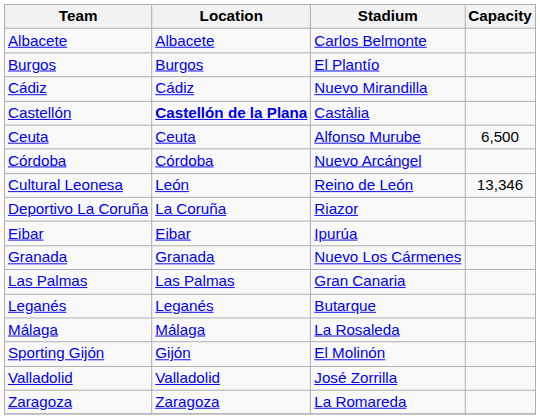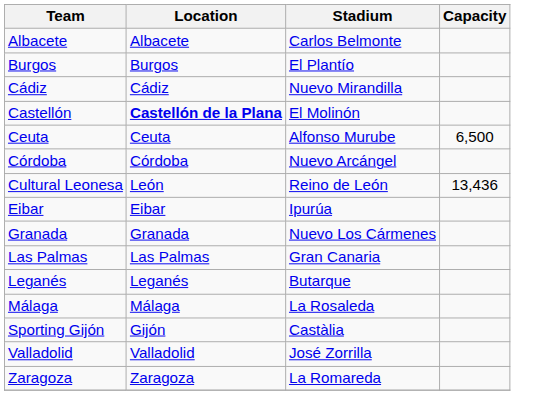 <table class="wikitable sortable" style="text-align: left;">
 <tr>
 <th>Team</th>
 <th>Location</th>
 <th>Stadium</th>
 <th>Capacity</th>
 </tr>
 <tr>
 <td><a href='#'>Albacete</a></td>
 <td><a href='#'>Albacete</a></td>
 <td><a href='#'>Carlos Belmonte</a></td>
 <td align="center"></td>
 </tr>
 <tr>
 <td><a href='#'>Burgos</a></td>
 <td><a href='#'>Burgos</a></td>
 <td><a href='#'>El Plantío</a></td>
 <td align="center"></td>
 </tr>
 <tr>
 <td><a href='#'>Cádiz</a></td>
 <td><a href='#'>Cádiz</a></td>
 <td><a href='#'>Nuevo Mirandilla</a></td>
 <td align="center"></td>
 </tr>
 <tr>
 <td><a href='#'>Castellón</a></td>
 <td><strong><a href='#'>Castellón de la Plana</a></strong></td>
-<td><a href='#'>Castàlia</a></td>
+<td><a href='#'>El Molinón</a></td>
 <td align="center"></td>
 </tr>
 <tr>
 <td><a href='#'>Ceuta</a></td>
 <td><a href='#'>Ceuta</a></td>
 <td><a href='#'>Alfonso Murube</a></td>
 <td align=center>6,500</td>
 </tr>
 <tr>
 <td><a href='#'>Córdoba</a></td>
 <td><a href='#'>Córdoba</a></td>
 <td><a href='#'>Nuevo Arcángel</a></td>
 <td align="center"></td>
 </tr>
 <tr>
 <td><a href='#'>Cultural Leonesa</a></td>
 <td><a href='#'>León</a></td>
 <td><a href='#'>Reino de León</a></td>
-<td align=center>13,346</td>
-</tr>
-<tr>
-<td><a href='#'>Deportivo La Coruña</a></td>
-<td><a href='#'>La Coruña</a></td>
-<td><a href='#'>Riazor</a></td>
-<td align=center></td>
+<td align=center>13,436</td>
 </tr>
 <tr>
 <td><a href='#'>Eibar</a></td>
 <td><a href='#'>Eibar</a></td>
 <td><a href='#'>Ipurúa</a></td>
 <td align="center"></td>
 </tr>
 <tr>
 <td><a href='#'>Granada</a></td>
 <td><a href='#'>Granada</a></td>
 <td><a href='#'>Nuevo Los Cármenes</a></td>
 <td align="center"></td>
 </tr>
 <tr>
 <td><a href='#'>Las Palmas</a></td>
 <td><a href='#'>Las Palmas</a></td>
 <td><a href='#'>Gran Canaria</a></td>
 <td style="text-align:center"></td>
 </tr>
 <tr>
 <td><a href='#'>Leganés</a></td>
 <td><a href='#'>Leganés</a></td>
 <td><a href='#'>Butarque</a></td>
 <td align="center"></td>
 </tr>
 <tr>
 <td><a href='#'>Málaga</a></td>
 <td><a href='#'>Málaga</a></td>
 <td><a href='#'>La Rosaleda</a></td>
 <td align="center"></td>
 </tr>
 <tr>
 <td><a href='#'>Sporting Gijón</a></td>
 <td><a href='#'>Gijón</a></td>
-<td><a href='#'>El Molinón</a></td>
+<td><a href='#'>Castàlia</a></td>
 <td align="center"></td>
 </tr>
 <tr>
 <td><a href='#'>Valladolid</a></td>
 <td><a href='#'>Valladolid</a></td>
 <td><a href='#'>José Zorrilla</a></td>
 <td align="center"></td>
 </tr>
 <tr>
 <td><a href='#'>Zaragoza</a></td>
 <td><a href='#'>Zaragoza</a></td>
 <td><a href='#'>La Romareda</a></td>
 <td align="center"></td>
 </tr>
 <tr>
 </tr>
 </table>
